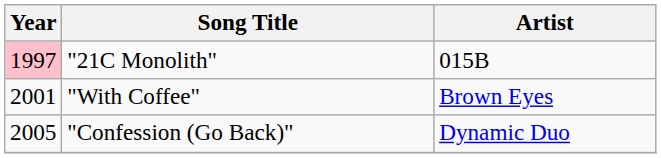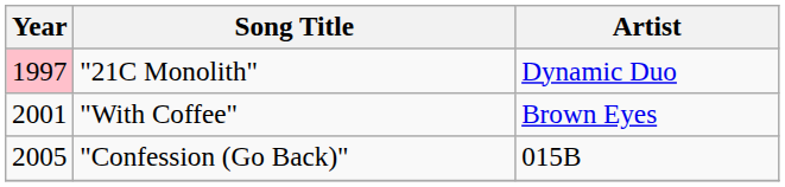 <table class = "wikitable" style="width:450px">
 <tr>
 <th width=10>Year</th>
 <th>Song Title</th>
 <th>Artist</th>
 </tr>
 <tr>
 <td style="background: pink;">1997</td>
 <td>"21C Monolith" </td>
-<td>015B</td>
+<td><a href='#'>Dynamic Duo</a></td>
 </tr>
 <tr>
 <td>2001</td>
 <td>"With Coffee"</td>
 <td><a href='#'>Brown Eyes</a></td>
 </tr>
 <tr>
 <td>2005</td>
 <td>"Confession (Go Back)" </td>
-<td><a href='#'>Dynamic Duo</a></td>
+<td>015B</td>
 </tr>
 <tr>
 </tr>
 </table>
